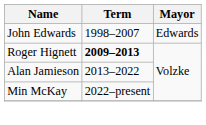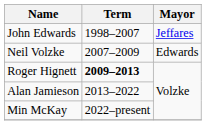 <table class="wikitable">
 <tr>
 <th>Name</th>
 <th>Term</th>
 <th>Mayor</th>
 </tr>
 <tr>
 <td>John Edwards</td>
 <td>1998–2007</td>
+<td><a href='#'>Jeffares</a></td>
+</tr>
+<tr>
+<td>Neil Volzke</td>
+<td>2007–2009</td>
 <td>Edwards</td>
 </tr>
 <tr>
 <td>Roger Hignett</td>
 <td><strong>2009–2013</strong></td>
 <td rowspan=3>Volzke</td>
 </tr>
 <tr>
 <td>Alan Jamieson</td>
 <td>2013–2022</td>
 </tr>
 <tr>
 <td>Min McKay</td>
 <td>2022–present</td>
 </tr>
 <tr>
 </tr>
 </table>
